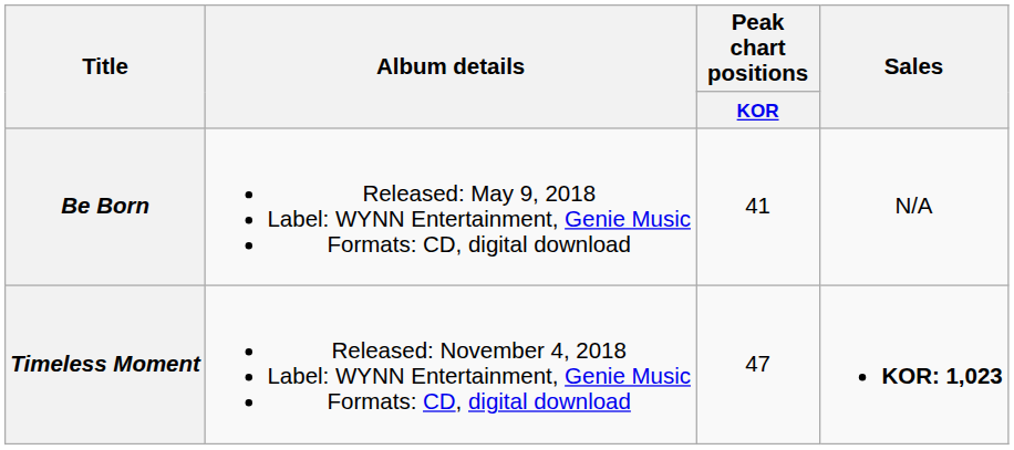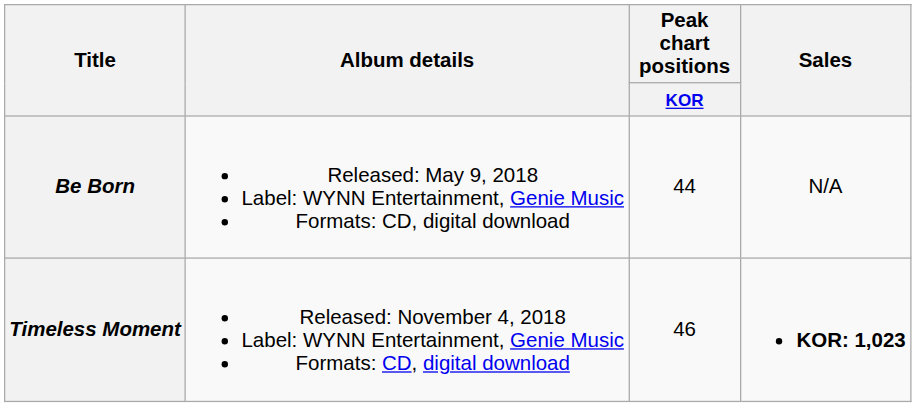 <table class="wikitable plainrowheaders" style="text-align:center;">
 <tr>
 <th scope="col" rowspan="2">Title</th>
 <th scope="col" rowspan="2">Album details</th>
 <th scope="col" colspan="1" style="width:5em;">Peak chart positions</th>
 <th scope="col" rowspan="2">Sales</th>
 </tr>
 <tr>
 <th><small><a href='#'>KOR</a></small><br></th>
 </tr>
 <tr>
 <th scope="row"><em>Be Born</em></th>
 <td><br><ul><li>Released: May 9, 2018</li><li>Label: WYNN Entertainment, <a href='#'>Genie Music</a></li><li>Formats: CD, digital download</li></ul></td>
-<td>41</td>
+<td>44</td>
 <td>N/A</td>
 </tr>
 <tr>
 <th scope="row"><em>Timeless Moment</em></th>
 <td><br><ul><li>Released: November 4, 2018</li><li>Label: WYNN Entertainment, <a href='#'>Genie Music</a></li><li>Formats: <a href='#'>CD</a>, <a href='#'>digital download</a></li></ul></td>
-<td>47</td>
+<td>46</td>
 <td><strong><br><ul><li>KOR: 1,023</li></ul></strong></td>
 </tr>
 </table>
